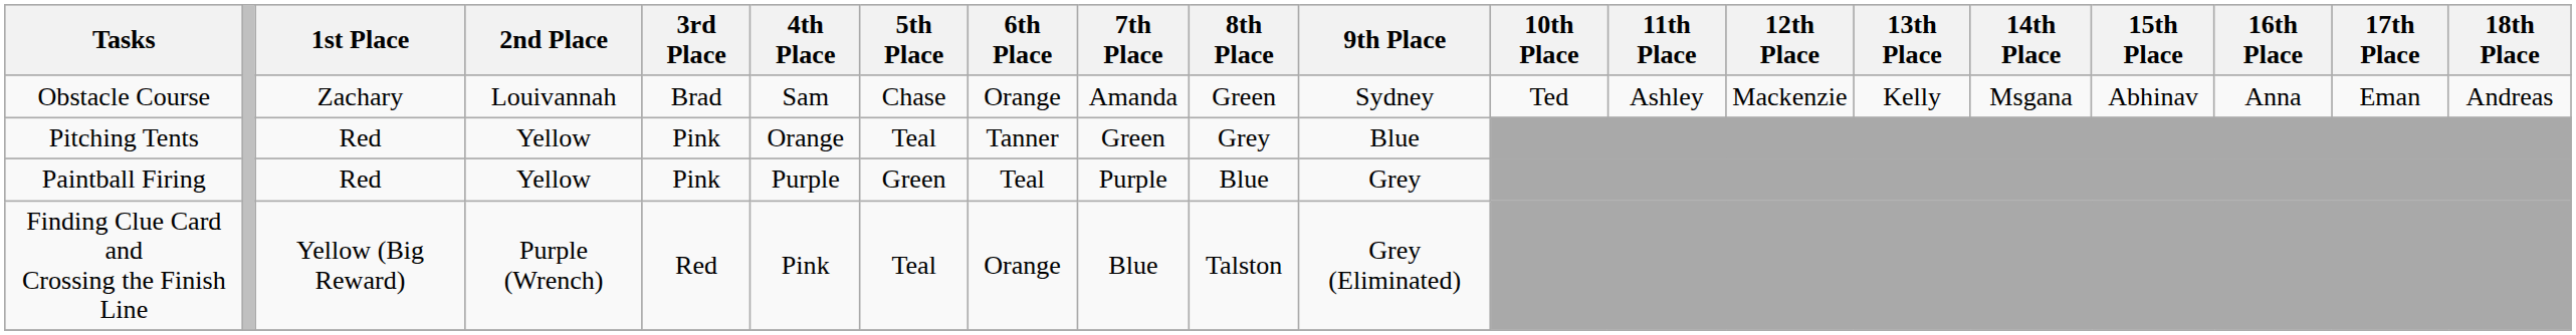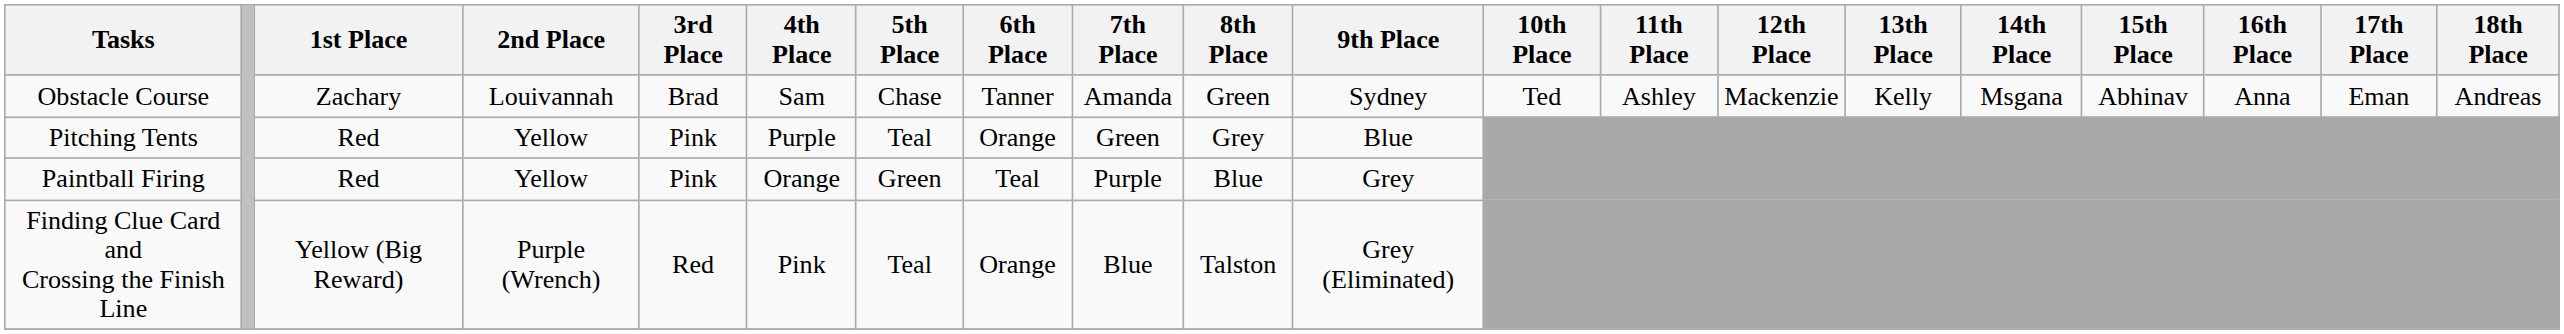 <table class="wikitable" style="text-align:center">
 <tr>
 <th>Tasks</th>
 <th style="background:#C0C0C0;" rowspan="5"></th>
 <th>1st Place</th>
 <th>2nd Place</th>
 <th>3rd Place</th>
 <th>4th Place</th>
 <th>5th Place</th>
 <th>6th Place</th>
 <th>7th Place</th>
 <th>8th Place</th>
 <th>9th Place</th>
 <th>10th Place</th>
 <th>11th Place</th>
 <th>12th Place</th>
 <th>13th Place</th>
 <th>14th Place</th>
 <th>15th Place</th>
 <th>16th Place</th>
 <th>17th Place</th>
 <th>18th Place</th>
 </tr>
 <tr>
 <td>Obstacle Course</td>
 <td>Zachary</td>
 <td>Louivannah</td>
 <td>Brad</td>
 <td>Sam</td>
 <td>Chase</td>
-<td><span>Orange</span></td>
+<td>Tanner</td>
 <td>Amanda</td>
 <td><span>Green</span></td>
 <td>Sydney</td>
 <td>Ted</td>
 <td>Ashley</td>
 <td>Mackenzie</td>
 <td>Kelly</td>
 <td>Msgana</td>
 <td>Abhinav</td>
 <td>Anna</td>
 <td>Eman</td>
 <td>Andreas</td>
 </tr>
 <tr>
 <td>Pitching Tents</td>
 <td><span>Red</span></td>
 <td><span>Yellow</span></td>
 <td><span>Pink</span></td>
+<td><span>Purple</span></td>
+<td><span>Teal</span></td>
 <td><span>Orange</span></td>
-<td><span>Teal</span></td>
-<td>Tanner</td>
 <td><span>Green</span></td>
 <td><span>Grey</span></td>
 <td><span>Blue</span></td>
 <td colspan=9 bgcolor=darkgray></td>
 </tr>
 <tr>
 <td>Paintball Firing</td>
 <td><span>Red</span></td>
 <td><span>Yellow</span></td>
 <td><span>Pink</span></td>
-<td><span>Purple</span></td>
+<td><span>Orange</span></td>
 <td><span>Green</span></td>
 <td><span>Teal</span></td>
 <td><span>Purple</span></td>
 <td><span>Blue</span></td>
 <td><span>Grey</span></td>
 <td colspan=9 bgcolor=darkgray></td>
 </tr>
 <tr>
 <td>Finding Clue Card and<br> Crossing the Finish Line</td>
 <td><span>Yellow (Big Reward)</span></td>
 <td><span>Purple (Wrench)</span></td>
 <td><span>Red</span></td>
 <td><span>Pink</span></td>
 <td><span>Teal</span></td>
 <td><span>Orange</span></td>
 <td><span>Blue</span></td>
 <td>Talston</td>
 <td><span>Grey (Eliminated)</span></td>
 <td colspan=9 bgcolor=darkgray></td>
 </tr>
 <tr>
 </tr>
 </table>
